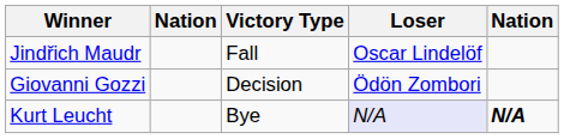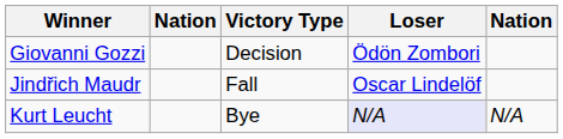 <table class="wikitable sortable" style="text-align:left;">
 <tr>
 <th>Winner</th>
 <th>Nation</th>
 <th>Victory Type</th>
 <th>Loser</th>
 <th>Nation</th>
 </tr>
 <tr>
+<td><a href='#'>Giovanni Gozzi</a></td>
+<td></td>
+<td>Decision</td>
+<td><a href='#'>Ödön Zombori</a></td>
+<td></td>
+</tr>
+<tr>
 <td><a href='#'>Jindřich Maudr</a></td>
 <td></td>
 <td>Fall</td>
 <td><a href='#'>Oscar Lindelöf</a></td>
 <td></td>
 </tr>
 <tr>
-<td><a href='#'>Giovanni Gozzi</a></td>
-<td></td>
-<td>Decision</td>
-<td><a href='#'>Ödön Zombori</a></td>
-<td></td>
-</tr>
-<tr>
 <td><a href='#'>Kurt Leucht</a></td>
 <td></td>
 <td>Bye</td>
 <td style="background: lavender;"><em>N/A</em></td>
-<td><strong><em>N/A</em></strong></td>
+<td><em>N/A</em></td>
 </tr>
 </table>
